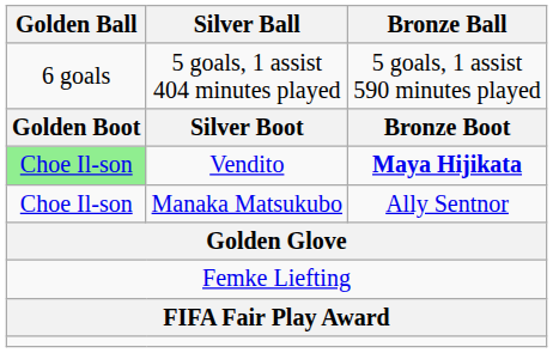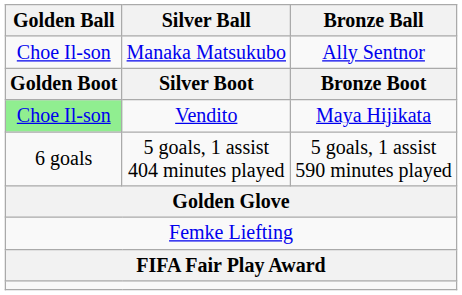 <table class="wikitable" style="margin:auto">
 <tr>
 <th>Golden Ball</th>
 <th>Silver Ball</th>
 <th>Bronze Ball</th>
 </tr>
 <tr style="text-align:center;">
-<td>6 goals</td>
-<td>5 goals, 1 assist<br>404 minutes played</td>
-<td>5 goals, 1 assist<br>590 minutes played</td>
+<td> <a href='#'>Choe Il-son</a></td>
+<td> <a href='#'>Manaka Matsukubo</a></td>
+<td> <a href='#'>Ally Sentnor</a></td>
 </tr>
 <tr>
 <th>Golden Boot</th>
 <th>Silver Boot</th>
 <th>Bronze Boot</th>
 </tr>
 <tr style="text-align:center;">
 <td style="background: lightgreen;"> <a href='#'>Choe Il-son</a></td>
 <td> <a href='#'>Vendito</a></td>
-<td><strong> <a href='#'>Maya Hijikata</a></strong></td>
+<td> <a href='#'>Maya Hijikata</a></td>
 </tr>
 <tr style="text-align:center;">
-<td> <a href='#'>Choe Il-son</a></td>
-<td> <a href='#'>Manaka Matsukubo</a></td>
-<td> <a href='#'>Ally Sentnor</a></td>
+<td>6 goals</td>
+<td>5 goals, 1 assist<br>404 minutes played</td>
+<td>5 goals, 1 assist<br>590 minutes played</td>
 </tr>
 <tr>
 <th colspan="3">Golden Glove</th>
 </tr>
 <tr>
 <td colspan="3" style="text-align:center;"> <a href='#'>Femke Liefting</a></td>
 </tr>
 <tr>
 <th colspan="3">FIFA Fair Play Award</th>
 </tr>
 <tr>
 <td colspan="3" style="text-align:center;"></td>
 </tr>
 </table>
